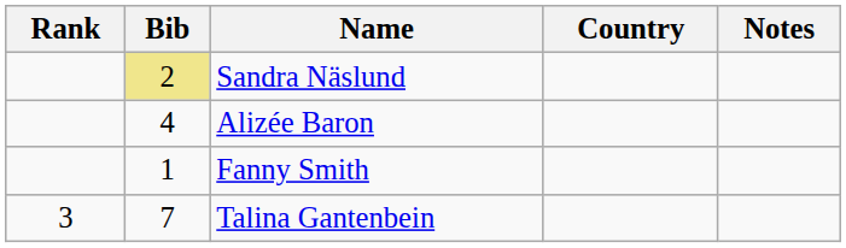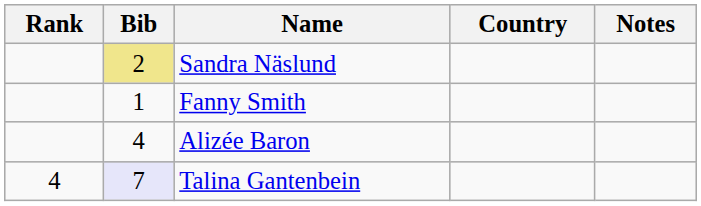 <table class="wikitable" style="text-align:center; width:450px">
 <tr>
 <th>Rank</th>
 <th>Bib</th>
 <th>Name</th>
 <th>Country</th>
 <th>Notes</th>
 </tr>
 <tr>
 <td></td>
 <td style="background: khaki;">2</td>
 <td align=left><a href='#'>Sandra Näslund</a></td>
 <td align=left></td>
 <td></td>
 </tr>
 <tr>
 <td></td>
+<td>1</td>
+<td align=left><a href='#'>Fanny Smith</a></td>
+<td align=left></td>
+<td></td>
+</tr>
+<tr>
+<td></td>
 <td>4</td>
 <td align=left><a href='#'>Alizée Baron</a></td>
 <td align=left></td>
 <td></td>
 </tr>
 <tr>
-<td></td>
-<td>1</td>
-<td align=left><a href='#'>Fanny Smith</a></td>
-<td align=left></td>
-<td></td>
-</tr>
-<tr>
-<td>3</td>
-<td>7</td>
+<td>4</td>
+<td style="background: lavender;">7</td>
 <td align=left><a href='#'>Talina Gantenbein</a></td>
 <td align=left></td>
 <td></td>
 </tr>
 </table>
